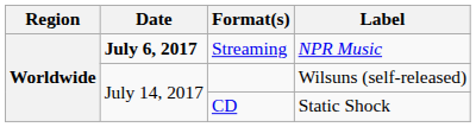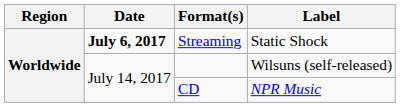 <table class="wikitable plainrowheaders">
 <tr>
 <th scope="col">Region</th>
 <th scope="col">Date</th>
 <th scope="col">Format(s)</th>
 <th scope="col">Label</th>
 </tr>
 <tr>
 <th scope="row" rowspan=3>Worldwide</th>
 <td><strong>July 6, 2017</strong></td>
 <td><a href='#'>Streaming</a></td>
-<td><em><a href='#'>NPR Music</a></em></td>
+<td>Static Shock</td>
 </tr>
 <tr>
 <td rowspan=2>July 14, 2017</td>
 <td></td>
 <td>Wilsuns (self-released)</td>
 </tr>
 <tr>
 <td><a href='#'>CD</a></td>
-<td>Static Shock</td>
+<td><em><a href='#'>NPR Music</a></em></td>
 </tr>
 </table>
